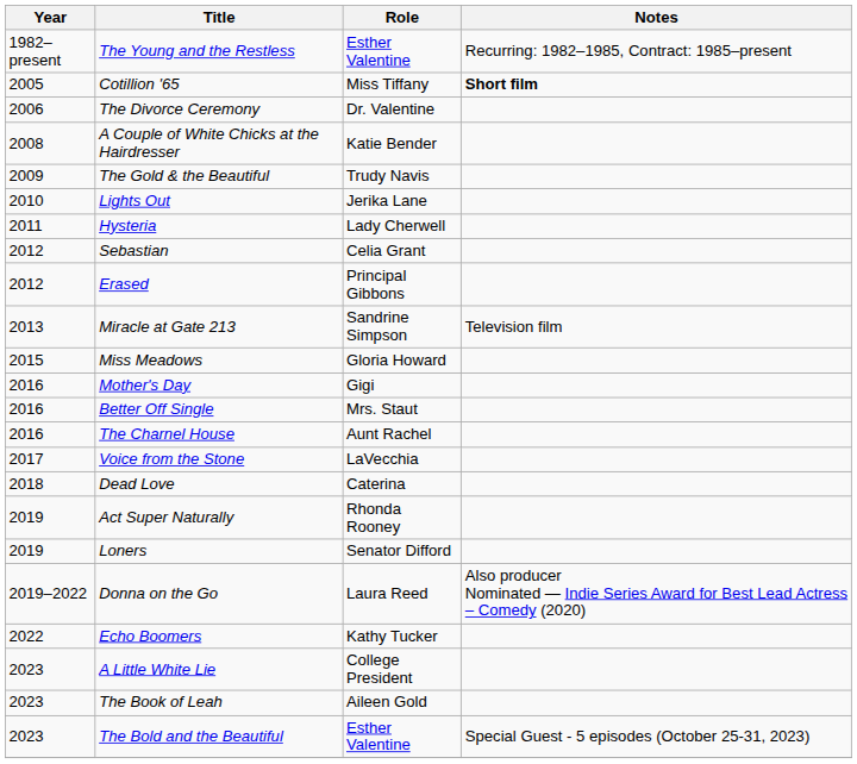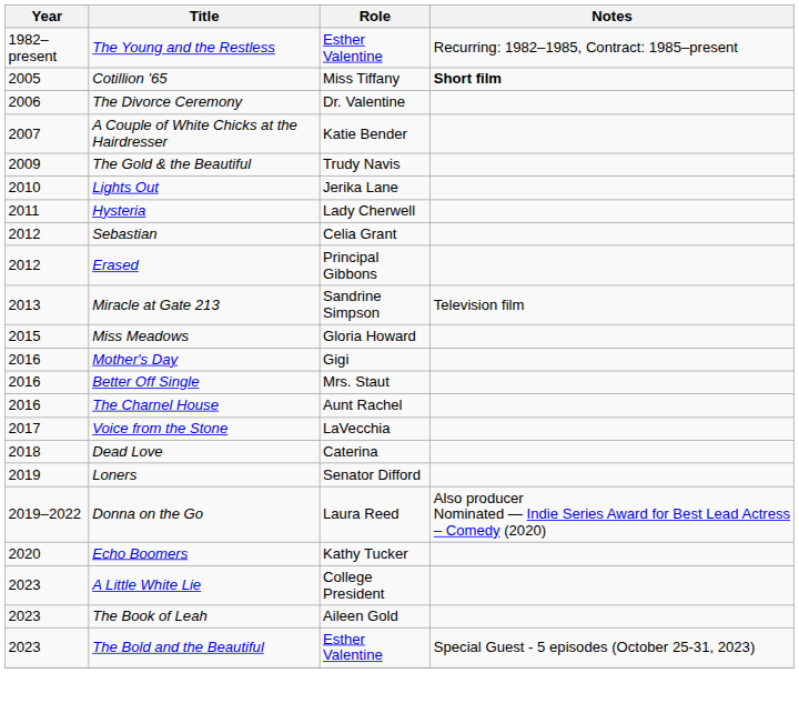 <table class="wikitable sortable">
 <tr>
 <th>Year</th>
 <th>Title</th>
 <th>Role</th>
 <th class="unsortable">Notes</th>
 </tr>
 <tr>
 <td>1982–present</td>
 <td><em><a href='#'>The Young and the Restless</a></em></td>
 <td><a href='#'>Esther Valentine</a></td>
 <td>Recurring: 1982–1985, Contract: 1985–present</td>
 </tr>
 <tr>
 <td>2005</td>
 <td><em>Cotillion '65</em></td>
 <td>Miss Tiffany</td>
 <td><strong>Short film</strong></td>
 </tr>
 <tr>
 <td>2006</td>
 <td><em>The Divorce Ceremony</em></td>
 <td>Dr. Valentine</td>
 <td></td>
 </tr>
 <tr>
-<td>2008</td>
+<td>2007</td>
 <td><em>A Couple of White Chicks at the Hairdresser</em></td>
 <td>Katie Bender</td>
 <td></td>
 </tr>
 <tr>
 <td>2009</td>
 <td><em>The Gold & the Beautiful</em></td>
 <td>Trudy Navis</td>
 <td></td>
 </tr>
 <tr>
 <td>2010</td>
 <td><em><a href='#'>Lights Out</a></em></td>
 <td>Jerika Lane</td>
 <td></td>
 </tr>
 <tr>
 <td>2011</td>
 <td><em><a href='#'>Hysteria</a></em></td>
 <td>Lady Cherwell</td>
 <td></td>
 </tr>
 <tr>
 <td>2012</td>
 <td><em>Sebastian</em></td>
 <td>Celia Grant</td>
 <td></td>
 </tr>
 <tr>
 <td>2012</td>
 <td><em><a href='#'>Erased</a></em></td>
 <td>Principal Gibbons</td>
 <td></td>
 </tr>
 <tr>
 <td>2013</td>
 <td><em>Miracle at Gate 213</em></td>
 <td>Sandrine Simpson</td>
 <td>Television film</td>
 </tr>
 <tr>
 <td>2015</td>
 <td><em>Miss Meadows</em></td>
 <td>Gloria Howard</td>
 <td></td>
 </tr>
 <tr>
 <td>2016</td>
 <td><em><a href='#'>Mother's Day</a></em></td>
 <td>Gigi</td>
 <td></td>
 </tr>
 <tr>
 <td>2016</td>
 <td><em><a href='#'>Better Off Single</a></em></td>
 <td>Mrs. Staut</td>
 <td></td>
 </tr>
 <tr>
 <td>2016</td>
 <td><em><a href='#'>The Charnel House</a></em></td>
 <td>Aunt Rachel</td>
 <td></td>
 </tr>
 <tr>
 <td>2017</td>
 <td><em><a href='#'>Voice from the Stone</a></em></td>
 <td>LaVecchia</td>
 <td></td>
 </tr>
 <tr>
 <td>2018</td>
 <td><em>Dead Love</em></td>
 <td>Caterina</td>
 <td></td>
 </tr>
 <tr>
 <td>2019</td>
-<td><em>Act Super Naturally</em></td>
-<td>Rhonda Rooney</td>
-<td></td>
-</tr>
-<tr>
-<td>2019</td>
 <td><em>Loners</em></td>
 <td>Senator Difford</td>
 <td></td>
 </tr>
 <tr>
 <td>2019–2022</td>
 <td><em>Donna on the Go</em></td>
 <td>Laura Reed</td>
 <td>Also producer<br>Nominated — <a href='#'>Indie Series Award for Best Lead Actress – Comedy</a> (2020)</td>
 </tr>
 <tr>
-<td>2022</td>
+<td>2020</td>
 <td><em><a href='#'>Echo Boomers</a></em></td>
 <td>Kathy Tucker</td>
 <td></td>
 </tr>
 <tr>
 <td>2023</td>
 <td><em><a href='#'>A Little White Lie</a></em></td>
 <td>College President</td>
 <td></td>
 </tr>
 <tr>
 <td>2023</td>
 <td><em>The Book of Leah</em></td>
 <td>Aileen Gold</td>
 <td></td>
 </tr>
 <tr>
 <td>2023</td>
 <td><em><a href='#'>The Bold and the Beautiful</a></em></td>
 <td><a href='#'>Esther Valentine</a></td>
 <td>Special Guest - 5 episodes (October 25-31, 2023)</td>
 </tr>
 <tr>
 </tr>
 </table>
